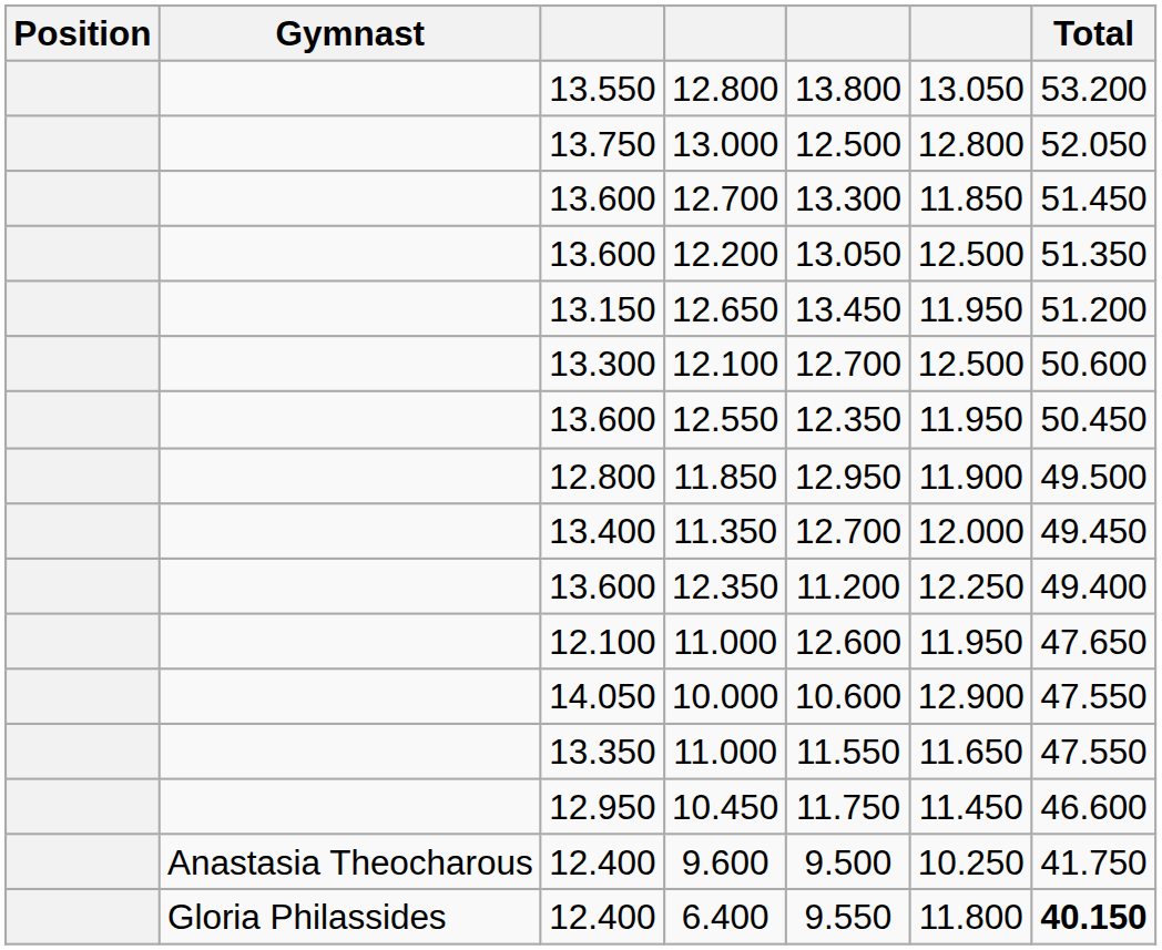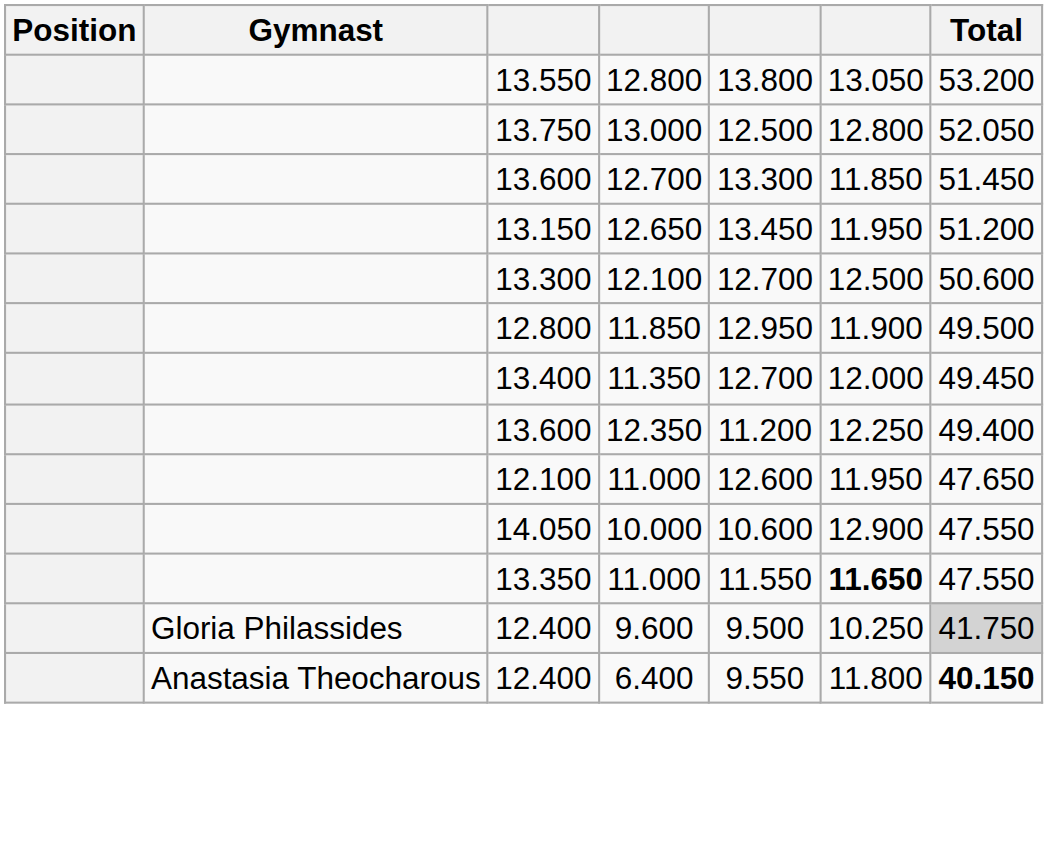 <table class="wikitable sortable" style="text-align:center; font-size:95%">
 <tr>
 <th scope=col>Position</th>
 <th scope=col>Gymnast</th>
 <th scope=col></th>
 <th scope=col></th>
 <th scope=col></th>
 <th scope=col></th>
 <th scope=col>Total</th>
 </tr>
 <tr>
 <th scope=row></th>
 <td align=left></td>
 <td>13.550</td>
 <td>12.800</td>
 <td>13.800</td>
 <td>13.050</td>
 <td>53.200</td>
 </tr>
 <tr>
 <th scope=row></th>
 <td align=left></td>
 <td>13.750</td>
 <td>13.000</td>
 <td>12.500</td>
 <td>12.800</td>
 <td>52.050</td>
 </tr>
 <tr>
 <th scope=row></th>
 <td align=left></td>
 <td>13.600</td>
 <td>12.700</td>
 <td>13.300</td>
 <td>11.850</td>
 <td>51.450</td>
 </tr>
 <tr>
 <th scope=row></th>
 <td align=left></td>
-<td>13.600</td>
-<td>12.200</td>
-<td>13.050</td>
-<td>12.500</td>
-<td>51.350</td>
-</tr>
-<tr>
-<th scope=row></th>
-<td align=left></td>
 <td>13.150</td>
 <td>12.650</td>
 <td>13.450</td>
 <td>11.950</td>
 <td>51.200</td>
 </tr>
 <tr>
 <th scope=row></th>
 <td align=left></td>
 <td>13.300</td>
 <td>12.100</td>
 <td>12.700</td>
 <td>12.500</td>
 <td>50.600</td>
-</tr>
-<tr>
-<th scope=row></th>
-<td align=left></td>
-<td>13.600</td>
-<td>12.550</td>
-<td>12.350</td>
-<td>11.950</td>
-<td>50.450</td>
 </tr>
 <tr>
 <th scope=row></th>
 <td align=left></td>
 <td>12.800</td>
 <td>11.850</td>
 <td>12.950</td>
 <td>11.900</td>
 <td>49.500</td>
 </tr>
 <tr>
 <th scope=row></th>
 <td align=left></td>
 <td>13.400</td>
 <td>11.350</td>
 <td>12.700</td>
 <td>12.000</td>
 <td>49.450</td>
 </tr>
 <tr>
 <th scope=row></th>
 <td align=left></td>
 <td>13.600</td>
 <td>12.350</td>
 <td>11.200</td>
 <td>12.250</td>
 <td>49.400</td>
 </tr>
 <tr>
 <th scope=row></th>
 <td align=left></td>
 <td>12.100</td>
 <td>11.000</td>
 <td>12.600</td>
 <td>11.950</td>
 <td>47.650</td>
 </tr>
 <tr>
 <th scope=row></th>
 <td align=left></td>
 <td>14.050</td>
 <td>10.000</td>
 <td>10.600</td>
 <td>12.900</td>
 <td>47.550</td>
 </tr>
 <tr>
 <th scope=row></th>
 <td align=left></td>
 <td>13.350</td>
 <td>11.000</td>
 <td>11.550</td>
-<td>11.650</td>
+<td><strong>11.650</strong></td>
 <td>47.550</td>
 </tr>
 <tr>
 <th scope=row></th>
-<td align=left></td>
-<td>12.950</td>
-<td>10.450</td>
-<td>11.750</td>
-<td>11.450</td>
-<td>46.600</td>
+<td align=left> Gloria Philassides </td>
+<td>12.400</td>
+<td>9.600</td>
+<td>9.500</td>
+<td>10.250</td>
+<td style="background: lightgrey;">41.750</td>
 </tr>
 <tr>
 <th scope=row></th>
 <td align=left> Anastasia Theocharous </td>
-<td>12.400</td>
-<td>9.600</td>
-<td>9.500</td>
-<td>10.250</td>
-<td>41.750</td>
-</tr>
-<tr>
-<th scope=row></th>
-<td align=left> Gloria Philassides </td>
 <td>12.400</td>
 <td>6.400</td>
 <td>9.550</td>
 <td>11.800</td>
 <td><strong>40.150</strong></td>
 </tr>
 </table>
